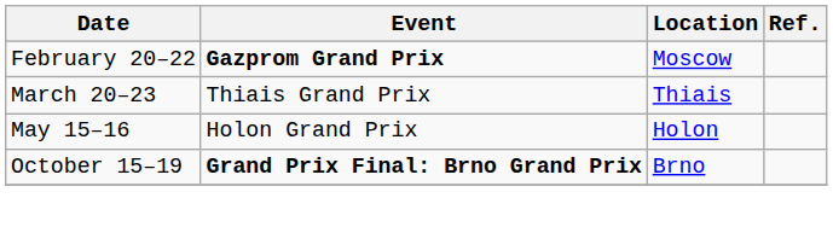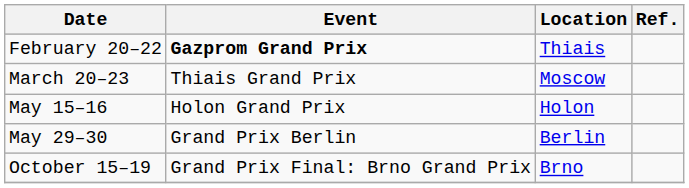 <table class="wikitable sortable">
 <tr>
 <th>Date</th>
 <th>Event</th>
 <th>Location</th>
 <th>Ref.</th>
 </tr>
 <tr>
 <td>February 20–22</td>
 <td><strong>Gazprom Grand Prix</strong></td>
-<td> <a href='#'>Moscow</a></td>
+<td> <a href='#'>Thiais</a></td>
 <td></td>
 </tr>
 <tr>
 <td>March 20–23</td>
 <td>Thiais Grand Prix</td>
-<td> <a href='#'>Thiais</a></td>
+<td> <a href='#'>Moscow</a></td>
 <td></td>
 </tr>
 <tr>
 <td>May 15–16</td>
 <td>Holon Grand Prix</td>
 <td> <a href='#'>Holon</a></td>
 <td></td>
 </tr>
 <tr>
+<td>May 29–30</td>
+<td>Grand Prix Berlin</td>
+<td> <a href='#'>Berlin</a></td>
+<td></td>
+</tr>
+<tr>
 <td>October 15–19</td>
-<td><strong>Grand Prix Final: Brno Grand Prix</strong></td>
+<td>Grand Prix Final: Brno Grand Prix</td>
 <td> <a href='#'>Brno</a></td>
 <td></td>
 </tr>
 <tr>
 </tr>
 </table>
